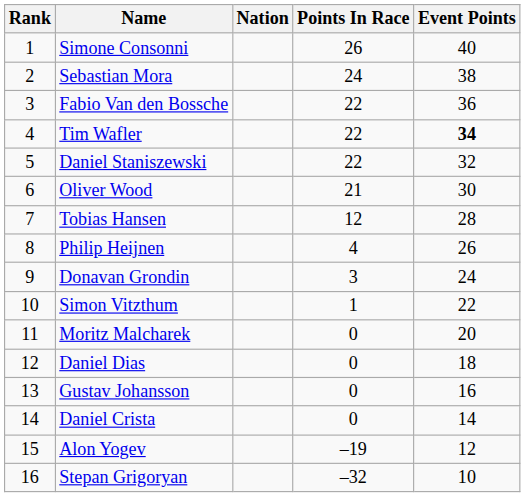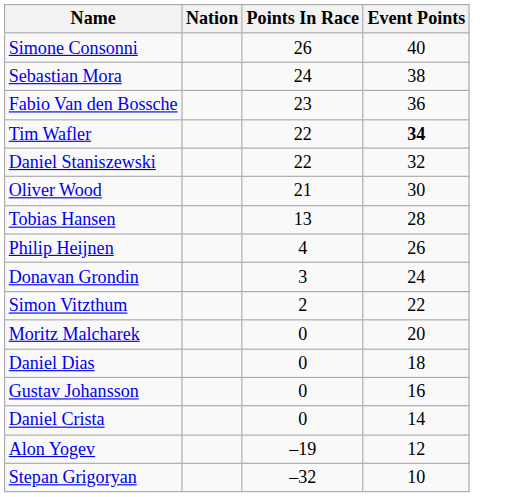 <table class="wikitable sortable" style="text-align:center">
 <tr>
-<th>Rank</th>
 <th>Name</th>
 <th>Nation</th>
 <th>Points In Race</th>
 <th>Event Points</th>
 </tr>
 <tr>
-<td>1</td>
 <td align=left><a href='#'>Simone Consonni</a></td>
 <td align=left></td>
 <td>26</td>
 <td>40</td>
 </tr>
 <tr>
-<td>2</td>
 <td align=left><a href='#'>Sebastian Mora</a></td>
 <td align=left></td>
 <td>24</td>
 <td>38</td>
 </tr>
 <tr>
-<td>3</td>
 <td align=left><a href='#'>Fabio Van den Bossche</a></td>
 <td align=left></td>
-<td>22</td>
+<td>23</td>
 <td>36</td>
 </tr>
 <tr>
-<td>4</td>
 <td align=left><a href='#'>Tim Wafler</a></td>
 <td align=left></td>
 <td>22</td>
 <td><strong>34</strong></td>
 </tr>
 <tr>
-<td>5</td>
 <td align=left><a href='#'>Daniel Staniszewski</a></td>
 <td align=left></td>
 <td>22</td>
 <td>32</td>
 </tr>
 <tr>
-<td>6</td>
 <td align=left><a href='#'>Oliver Wood</a></td>
 <td align=left></td>
 <td>21</td>
 <td>30</td>
 </tr>
 <tr>
-<td>7</td>
 <td align=left><a href='#'>Tobias Hansen</a></td>
 <td align=left></td>
-<td>12</td>
+<td>13</td>
 <td>28</td>
 </tr>
 <tr>
-<td>8</td>
 <td align=left><a href='#'>Philip Heijnen</a></td>
 <td align=left></td>
 <td>4</td>
 <td>26</td>
 </tr>
 <tr>
-<td>9</td>
 <td align=left><a href='#'>Donavan Grondin</a></td>
 <td align=left></td>
 <td>3</td>
 <td>24</td>
 </tr>
 <tr>
-<td>10</td>
 <td align=left><a href='#'>Simon Vitzthum</a></td>
 <td align=left></td>
-<td>1</td>
+<td>2</td>
 <td>22</td>
 </tr>
 <tr>
-<td>11</td>
 <td align=left><a href='#'>Moritz Malcharek</a></td>
 <td align=left></td>
 <td>0</td>
 <td>20</td>
 </tr>
 <tr>
-<td>12</td>
 <td align=left><a href='#'>Daniel Dias</a></td>
 <td align=left></td>
 <td>0</td>
 <td>18</td>
 </tr>
 <tr>
-<td>13</td>
 <td align=left><a href='#'>Gustav Johansson</a></td>
 <td align=left></td>
 <td>0</td>
 <td>16</td>
 </tr>
 <tr>
-<td>14</td>
 <td align=left><a href='#'>Daniel Crista</a></td>
 <td align=left></td>
 <td>0</td>
 <td>14</td>
 </tr>
 <tr>
-<td>15</td>
 <td align=left><a href='#'>Alon Yogev</a></td>
 <td align=left></td>
 <td>–19</td>
 <td>12</td>
 </tr>
 <tr>
-<td>16</td>
 <td align=left><a href='#'>Stepan Grigoryan</a></td>
 <td align=left></td>
 <td>–32</td>
 <td>10</td>
 </tr>
 </table>
